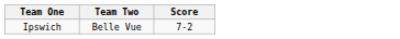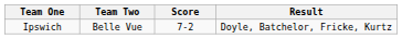 <table class="wikitable" style="text-align: center">
 <tr>
 <th width=100>Team One</th>
 <th width=100>Team Two</th>
 <th width=80>Score</th>
+<th width=250>Result</th>
 </tr>
 <tr>
 <td>Ipswich</td>
 <td>Belle Vue</td>
 <td>7-2</td>
+<td>Doyle, Batchelor, Fricke, Kurtz</td>
 </tr>
 </table>
